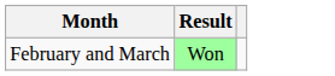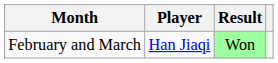 <table class="wikitable sortable" style="text-align:center; font-size:95%;">
 <tr>
 <th>Month</th>
+<th>Player</th>
 <th>Result</th>
 <th class="unsortable"></th>
 </tr>
 <tr>
 <td>February and March</td>
+<td style="text-align:left;"> <a href='#'>Han Jiaqi</a></td>
 <td style="background:#9eff9e;">Won</td>
 <td></td>
 </tr>
 </table>
